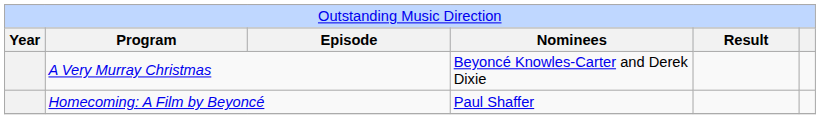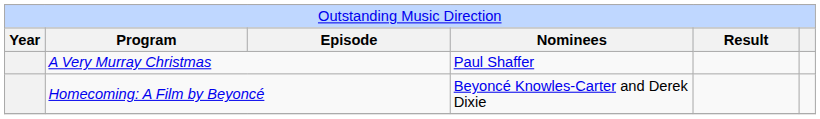 <table class="wikitable plainrowheaders" style="font-size: 90%" width=90%>
 <tr>
 </tr>
 <tr ---- bgcolor="#bfd7ff">
 <td colspan=6 align=center><a href='#'>Outstanding Music Direction</a></td>
 </tr>
 <tr ---- bgcolor="#ebf5ff">
 <th width="5%">Year</th>
 <th width="25%">Program</th>
 <th width="25%">Episode</th>
 <th width="30%">Nominees</th>
 <th width="13%">Result</th>
 <th width="5%"></th>
 </tr>
 <tr>
 <th scope=row></th>
 <td colspan="2"><em><a href='#'>A Very Murray Christmas</a></em></td>
-<td><a href='#'>Beyoncé Knowles-Carter</a> and Derek Dixie</td>
+<td><a href='#'>Paul Shaffer</a></td>
 <td></td>
 <td></td>
 </tr>
 <tr>
 <th scope=row></th>
 <td colspan="2"><em><a href='#'>Homecoming: A Film by Beyoncé</a></em></td>
-<td><a href='#'>Paul Shaffer</a></td>
+<td><a href='#'>Beyoncé Knowles-Carter</a> and Derek Dixie</td>
 <td></td>
 <td></td>
 </tr>
 <tr>
 </tr>
 </table>
